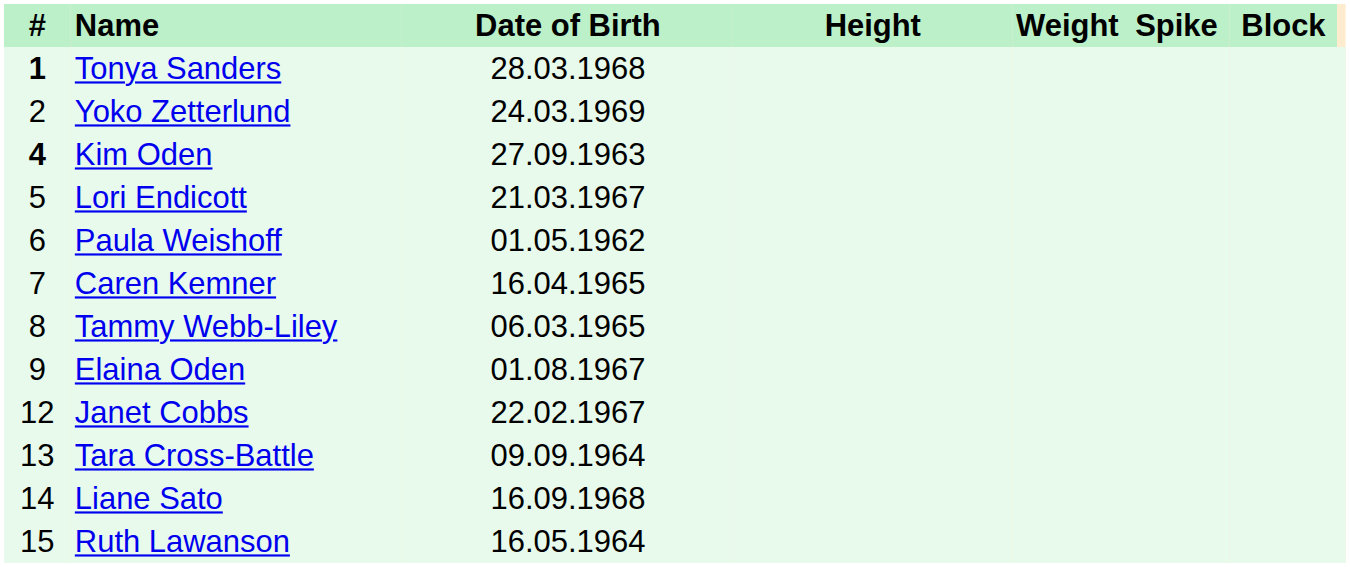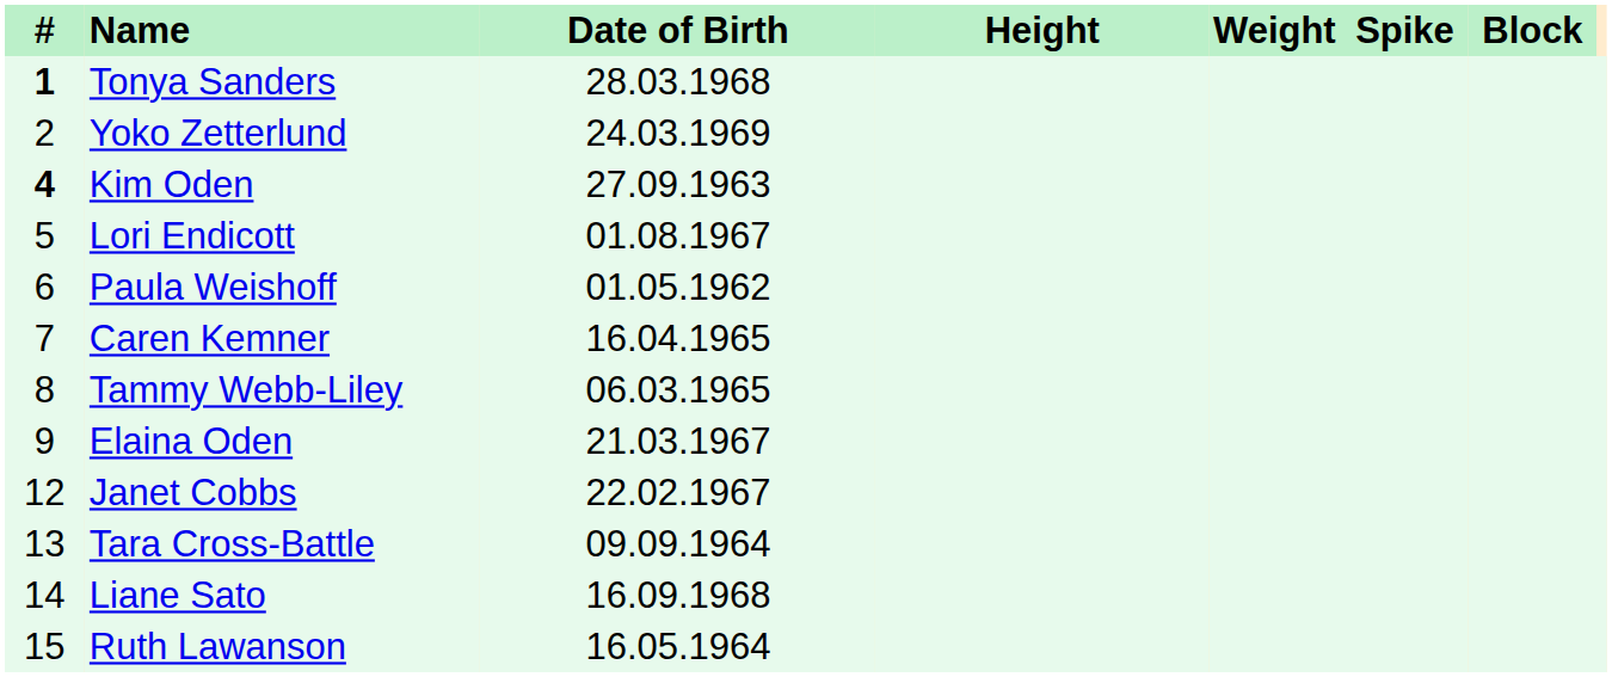 <table border=0 cellpadding=2 cellspacing=0  |- bgcolor=#FFECCE style="text-align:center; font-size:90%;" width=100%>
 <tr bgcolor=#BBF0C9>
 <th width=5%>#</th>
 <th width=25% align=left>Name</th>
 <th width=25%>Date of Birth</th>
 <th width=21%>Height</th>
 <th width=8%>Weight</th>
 <th width=8%>Spike</th>
 <th width=8%>Block</th>
 </tr>
 <tr bgcolor=#E7FAEC>
 <td><strong>1</strong></td>
 <td align=left><a href='#'>Tonya Sanders</a></td>
 <td>28.03.1968</td>
 <td></td>
 <td></td>
 <td></td>
 <td></td>
 <td></td>
 </tr>
 <tr bgcolor=#E7FAEC>
 <td>2</td>
 <td align=left><a href='#'>Yoko Zetterlund</a></td>
 <td>24.03.1969</td>
 <td></td>
 <td></td>
 <td></td>
 <td></td>
 <td></td>
 </tr>
 <tr bgcolor=#E7FAEC>
 <td><strong>4</strong></td>
 <td align=left><a href='#'>Kim Oden</a></td>
 <td>27.09.1963</td>
 <td></td>
 <td></td>
 <td></td>
 <td></td>
 <td></td>
 </tr>
 <tr bgcolor=#E7FAEC>
 <td>5</td>
 <td align=left><a href='#'>Lori Endicott</a></td>
-<td>21.03.1967</td>
+<td>01.08.1967</td>
 <td></td>
 <td></td>
 <td></td>
 <td></td>
 <td></td>
 </tr>
 <tr bgcolor=#E7FAEC>
 <td>6</td>
 <td align=left><a href='#'>Paula Weishoff</a></td>
 <td>01.05.1962</td>
 <td></td>
 <td></td>
 <td></td>
 <td></td>
 <td></td>
 </tr>
 <tr bgcolor=#E7FAEC>
 <td>7</td>
 <td align=left><a href='#'>Caren Kemner</a></td>
 <td>16.04.1965</td>
 <td></td>
 <td></td>
 <td></td>
 <td></td>
 <td></td>
 </tr>
 <tr bgcolor=#E7FAEC>
 <td>8</td>
 <td align=left><a href='#'>Tammy Webb-Liley</a></td>
 <td>06.03.1965</td>
 <td></td>
 <td></td>
 <td></td>
 <td></td>
 <td></td>
 </tr>
 <tr bgcolor=#E7FAEC>
 <td>9</td>
 <td align=left><a href='#'>Elaina Oden</a></td>
-<td>01.08.1967</td>
+<td>21.03.1967</td>
 <td></td>
 <td></td>
 <td></td>
 <td></td>
 <td></td>
 </tr>
 <tr bgcolor=#E7FAEC>
 <td>12</td>
 <td align=left><a href='#'>Janet Cobbs</a></td>
 <td>22.02.1967</td>
 <td></td>
 <td></td>
 <td></td>
 <td></td>
 <td></td>
 </tr>
 <tr bgcolor=#E7FAEC>
 <td>13</td>
 <td align=left><a href='#'>Tara Cross-Battle</a></td>
 <td>09.09.1964</td>
 <td></td>
 <td></td>
 <td></td>
 <td></td>
 <td></td>
 </tr>
 <tr bgcolor=#E7FAEC>
 <td>14</td>
 <td align=left><a href='#'>Liane Sato</a></td>
 <td>16.09.1968</td>
 <td></td>
 <td></td>
 <td></td>
 <td></td>
 <td></td>
 </tr>
 <tr bgcolor=#E7FAEC>
 <td>15</td>
 <td align=left><a href='#'>Ruth Lawanson</a></td>
 <td>16.05.1964</td>
 <td></td>
 <td></td>
 <td></td>
 <td></td>
 <td></td>
 </tr>
 </table>
